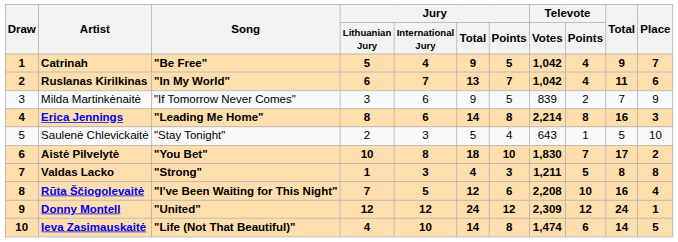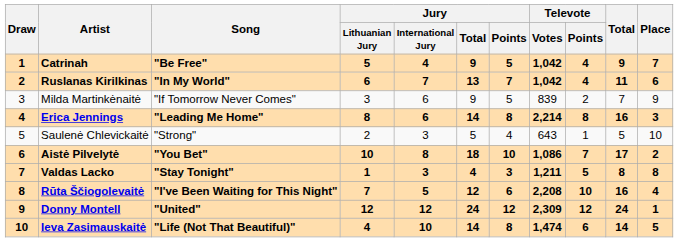 <table class="sortable wikitable" style="margin: 1em auto 1em auto; text-align:center;">
 <tr>
 <th rowspan="2">Draw</th>
 <th rowspan="2">Artist</th>
 <th rowspan="2">Song</th>
 <th colspan="4">Jury</th>
 <th colspan="2">Televote</th>
 <th rowspan="2">Total</th>
 <th rowspan="2">Place</th>
 </tr>
 <tr>
 <th><small>Lithuanian<br>Jury</small></th>
 <th><small>International<br>Jury</small></th>
 <th>Total</th>
 <th>Points</th>
 <th>Votes</th>
 <th>Points</th>
 </tr>
 <tr style="font-weight:bold; background:navajowhite;">
 <td>1</td>
 <td align="left">Catrinah</td>
 <td align="left">"Be Free"</td>
 <td>5</td>
 <td>4</td>
 <td>9</td>
 <td>5</td>
 <td>1,042</td>
 <td>4</td>
 <td>9</td>
 <td>7</td>
 </tr>
 <tr style="font-weight:bold; background:navajowhite;">
 <td>2</td>
 <td align="left">Ruslanas Kirilkinas</td>
 <td align="left">"In My World"</td>
 <td>6</td>
 <td>7</td>
 <td>13</td>
 <td>7</td>
 <td>1,042</td>
 <td>4</td>
 <td>11</td>
 <td>6</td>
 </tr>
 <tr>
 <td>3</td>
 <td align="left">Milda Martinkėnaitė</td>
 <td align="left">"If Tomorrow Never Comes"</td>
 <td>3</td>
 <td>6</td>
 <td>9</td>
 <td>5</td>
 <td>839</td>
 <td>2</td>
 <td>7</td>
 <td>9</td>
 </tr>
 <tr style="font-weight:bold; background:navajowhite;">
 <td>4</td>
 <td align="left"><a href='#'>Erica Jennings</a></td>
 <td align="left">"Leading Me Home"</td>
 <td>8</td>
 <td>6</td>
 <td>14</td>
 <td>8</td>
 <td>2,214</td>
 <td>8</td>
 <td>16</td>
 <td>3</td>
 </tr>
 <tr>
 <td>5</td>
 <td align="left">Saulenė Chlevickaitė</td>
-<td align="left">"Stay Tonight"</td>
+<td align="left">"Strong"</td>
 <td>2</td>
 <td>3</td>
 <td>5</td>
 <td>4</td>
 <td>643</td>
 <td>1</td>
 <td>5</td>
 <td>10</td>
 </tr>
 <tr style="font-weight:bold; background:navajowhite;">
 <td>6</td>
 <td align="left">Aistė Pilvelytė</td>
 <td align="left">"You Bet"</td>
 <td>10</td>
 <td>8</td>
 <td>18</td>
 <td>10</td>
-<td>1,830</td>
+<td>1,086</td>
 <td>7</td>
 <td>17</td>
 <td>2</td>
 </tr>
 <tr style="font-weight:bold; background:navajowhite;">
 <td>7</td>
 <td align="left">Valdas Lacko</td>
-<td align="left">"Strong"</td>
+<td align="left">"Stay Tonight"</td>
 <td>1</td>
 <td>3</td>
 <td>4</td>
 <td>3</td>
 <td>1,211</td>
 <td>5</td>
 <td>8</td>
 <td>8</td>
 </tr>
 <tr style="font-weight:bold; background:navajowhite;">
 <td>8</td>
 <td align="left"><a href='#'>Rūta Ščiogolevaitė</a></td>
 <td align="left">"I've Been Waiting for This Night"</td>
 <td>7</td>
 <td>5</td>
 <td>12</td>
 <td>6</td>
 <td>2,208</td>
 <td>10</td>
 <td>16</td>
 <td>4</td>
 </tr>
 <tr style="font-weight:bold; background:navajowhite;">
 <td>9</td>
 <td align="left"><a href='#'>Donny Montell</a></td>
 <td align="left">"United"</td>
 <td>12</td>
 <td>12</td>
 <td>24</td>
 <td>12</td>
 <td>2,309</td>
 <td>12</td>
 <td>24</td>
 <td>1</td>
 </tr>
 <tr style="font-weight:bold; background:navajowhite;">
 <td>10</td>
 <td align="left"><a href='#'>Ieva Zasimauskaitė</a></td>
 <td align="left">"Life (Not That Beautiful)"</td>
 <td>4</td>
 <td>10</td>
 <td>14</td>
 <td>8</td>
 <td>1,474</td>
 <td>6</td>
 <td>14</td>
 <td>5</td>
 </tr>
 </table>
